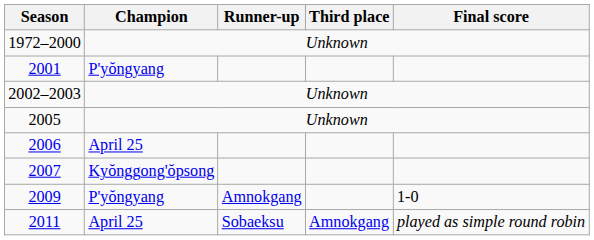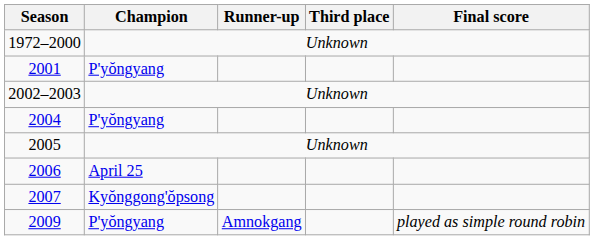 <table class="wikitable" style="text-align:left">
 <tr>
 <th>Season</th>
 <th>Champion</th>
 <th>Runner-up</th>
 <th>Third place</th>
 <th>Final score</th>
 </tr>
 <tr>
 <td style="text-align:center;">1972–2000</td>
 <td style="text-align:center;" colspan="4"><em>Unknown</em></td>
 </tr>
 <tr>
 <td style="text-align:center;"><a href='#'>2001</a></td>
 <td><a href='#'>P'yŏngyang</a></td>
 <td></td>
 <td></td>
 <td></td>
 </tr>
 <tr>
 <td style="text-align:center;">2002–2003</td>
 <td colspan="4" style="text-align:center;"><em>Unknown</em></td>
 </tr>
 <tr>
+<td style="text-align:center;"><a href='#'>2004</a></td>
+<td><a href='#'>P'yŏngyang</a></td>
+<td></td>
+<td></td>
+<td></td>
+</tr>
+<tr>
 <td style="text-align:center;">2005</td>
 <td colspan="4" style="text-align:center;"><em>Unknown</em></td>
 </tr>
 <tr>
 <td style="text-align:center;"><a href='#'>2006</a></td>
 <td><a href='#'>April 25</a></td>
 <td></td>
 <td></td>
 <td></td>
 </tr>
 <tr>
 <td style="text-align:center;"><a href='#'>2007</a></td>
 <td><a href='#'>Kyŏnggong'ŏpsong</a></td>
 <td></td>
 <td></td>
 <td></td>
 </tr>
 <tr>
 <td style="text-align:center;"><a href='#'>2009</a></td>
 <td><a href='#'>P'yŏngyang</a></td>
 <td><a href='#'>Amnokgang</a></td>
 <td></td>
-<td>1-0</td>
-</tr>
-<tr>
-<td style="text-align:center;"><a href='#'>2011</a></td>
-<td><a href='#'>April 25</a></td>
-<td><a href='#'>Sobaeksu</a></td>
-<td><a href='#'>Amnokgang</a></td>
 <td><em>played as simple round robin</em></td>
 </tr>
 </table>
